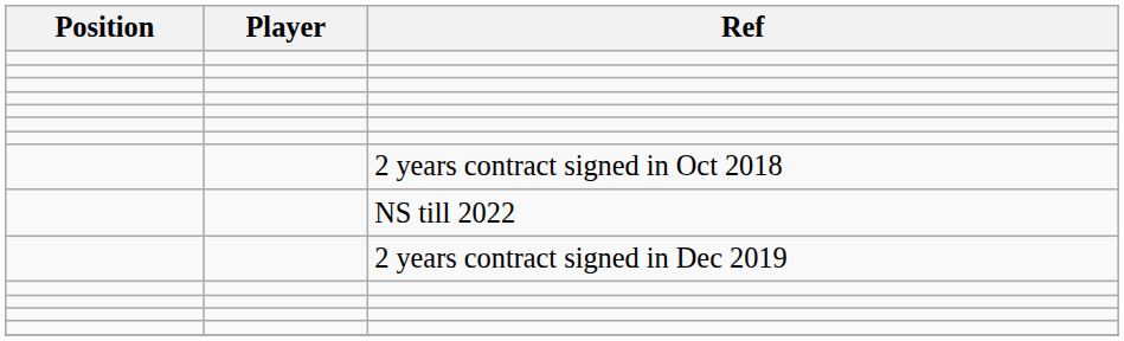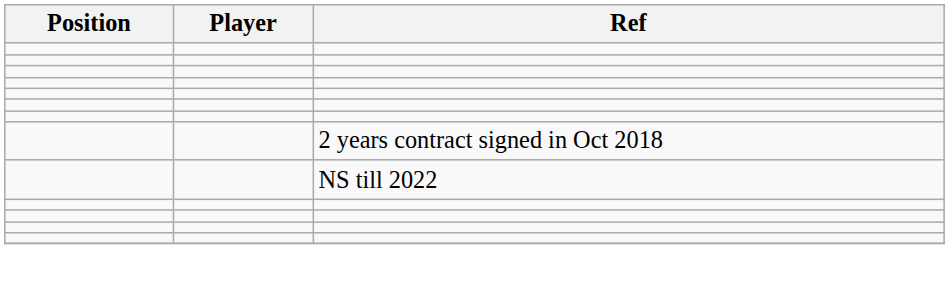 <table class="wikitable sortable" style="width:70%; text-align:center; font-size:100%; text-align:left;">
 <tr>
 <th>Position</th>
 <th>Player</th>
 <th>Ref</th>
 </tr>
 <tr>
 <td></td>
 <td></td>
 <td></td>
 </tr>
 <tr>
 <td></td>
 <td></td>
 <td></td>
 </tr>
 <tr>
 <td></td>
 <td></td>
 <td></td>
 </tr>
 <tr>
 <td></td>
 <td></td>
 <td></td>
 </tr>
 <tr>
 <td></td>
 <td></td>
 <td></td>
 </tr>
 <tr>
 <td></td>
 <td></td>
 <td></td>
 </tr>
 <tr>
 <td></td>
 <td></td>
 <td></td>
 </tr>
 <tr>
 <td></td>
 <td></td>
 <td>2 years contract signed in Oct 2018 </td>
 </tr>
 <tr>
 <td></td>
 <td></td>
 <td>NS till 2022</td>
 </tr>
 <tr>
 <td></td>
 <td></td>
-<td>2 years contract signed in Dec 2019 </td>
-</tr>
-<tr>
-<td></td>
-<td></td>
 <td></td>
 </tr>
 <tr>
 <td></td>
 <td></td>
 <td></td>
 </tr>
 <tr>
 <td></td>
 <td></td>
 <td></td>
 </tr>
 <tr>
 <td></td>
 <td></td>
 <td></td>
 </tr>
 <tr>
 </tr>
 </table>
